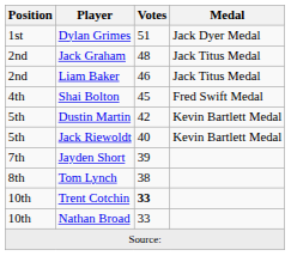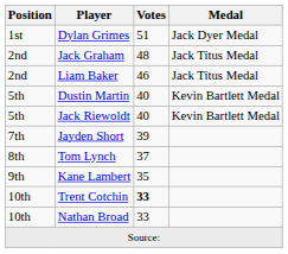 <table class="wikitable">
 <tr>
 <th>Position</th>
 <th>Player</th>
 <th>Votes</th>
 <th>Medal</th>
 </tr>
 <tr>
 <td>1st</td>
 <td><a href='#'>Dylan Grimes</a></td>
 <td>51</td>
 <td>Jack Dyer Medal</td>
 </tr>
 <tr>
 <td>2nd</td>
 <td><a href='#'>Jack Graham</a></td>
 <td>48</td>
 <td>Jack Titus Medal</td>
 </tr>
 <tr>
 <td>2nd</td>
 <td><a href='#'>Liam Baker</a></td>
 <td>46</td>
 <td>Jack Titus Medal</td>
 </tr>
 <tr>
-<td>4th</td>
-<td><a href='#'>Shai Bolton</a></td>
-<td>45</td>
-<td>Fred Swift Medal</td>
-</tr>
-<tr>
 <td>5th</td>
 <td><a href='#'>Dustin Martin</a></td>
-<td>42</td>
+<td>40</td>
 <td>Kevin Bartlett Medal</td>
 </tr>
 <tr>
 <td>5th</td>
 <td><a href='#'>Jack Riewoldt</a></td>
 <td>40</td>
 <td>Kevin Bartlett Medal</td>
 </tr>
 <tr>
 <td>7th</td>
 <td><a href='#'>Jayden Short</a></td>
 <td>39</td>
 <td></td>
 </tr>
 <tr>
 <td>8th</td>
 <td><a href='#'>Tom Lynch</a></td>
-<td>38</td>
+<td>37</td>
+<td></td>
+</tr>
+<tr>
+<td>9th</td>
+<td><a href='#'>Kane Lambert</a></td>
+<td>35</td>
 <td></td>
 </tr>
 <tr>
 <td>10th</td>
 <td><a href='#'>Trent Cotchin</a></td>
 <td><strong>33</strong></td>
 <td></td>
 </tr>
 <tr>
 <td>10th</td>
 <td><a href='#'>Nathan Broad</a></td>
 <td>33</td>
 <td></td>
 </tr>
 <tr>
 <td colspan="4" style="text-align: center; background: #ececec;"><small>Source:</small></td>
 </tr>
 </table>
